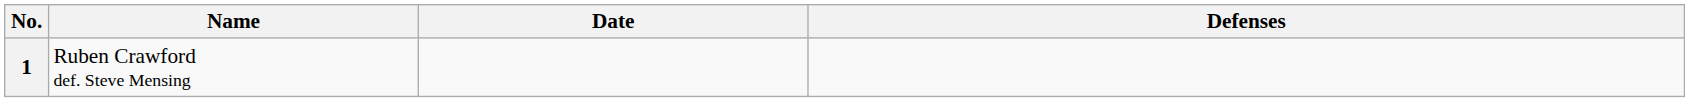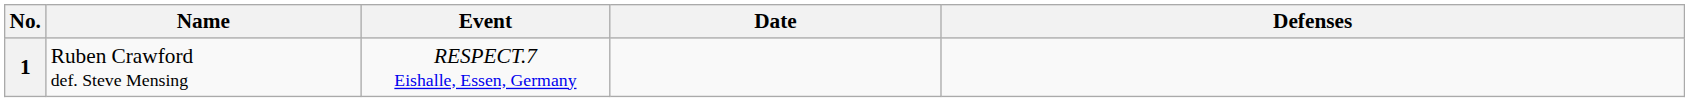 <table class="wikitable" style="width:100%;">
 <tr>
 <th style="width:1%;">No.</th>
 <th style="width:19%;">Name</th>
+<th style="width:15%;">Event</th>
 <th style="width:20%;">Date</th>
 <th style="width:45%;">Defenses</th>
 </tr>
 <tr>
 <th>1</th>
 <td align=left> Ruben Crawford<br><small>def. Steve Mensing</small></td>
+<td align=center><em>RESPECT.7</em><br><small><a href='#'>Eishalle, Essen, Germany</a></small></td>
 <td align=center></td>
 <td></td>
 </tr>
 </table>
